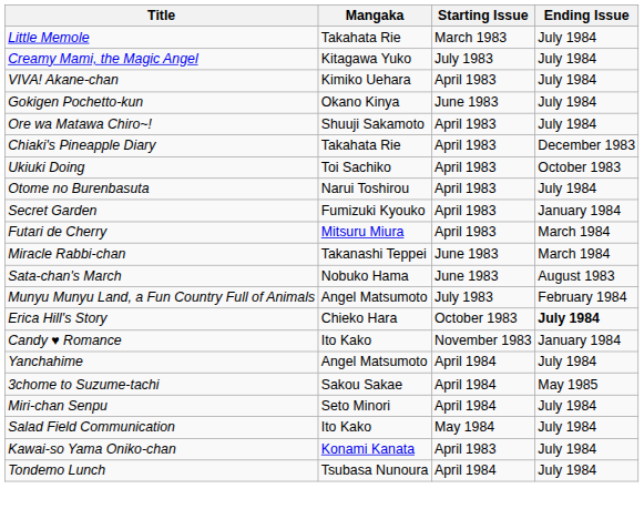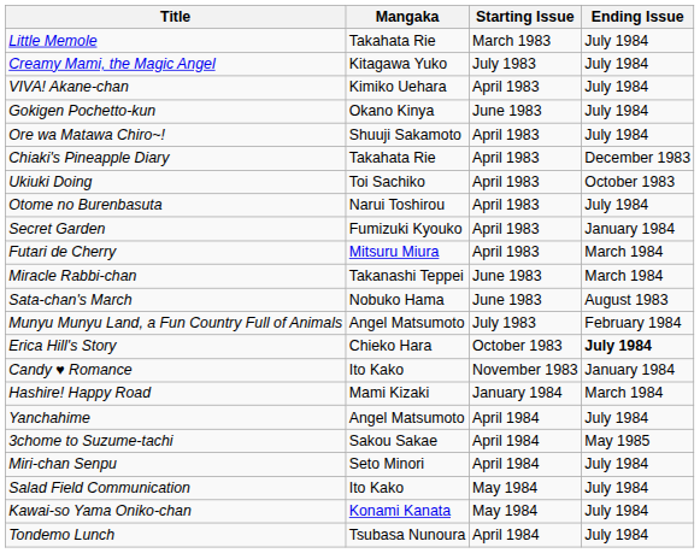 <table class="wikitable">
 <tr>
 <th>Title</th>
 <th>Mangaka</th>
 <th>Starting Issue</th>
 <th>Ending Issue</th>
 </tr>
 <tr>
 <td><em><a href='#'>Little Memole</a></em></td>
 <td>Takahata Rie</td>
 <td>March 1983</td>
 <td>July 1984</td>
 </tr>
 <tr>
 <td><em><a href='#'>Creamy Mami, the Magic Angel</a></em></td>
 <td>Kitagawa Yuko</td>
 <td>July 1983</td>
 <td>July 1984</td>
 </tr>
 <tr>
 <td><em>VIVA! Akane-chan</em></td>
 <td>Kimiko Uehara</td>
 <td>April 1983</td>
 <td>July 1984</td>
 </tr>
 <tr>
 <td><em>Gokigen Pochetto-kun</em></td>
 <td>Okano Kinya</td>
 <td>June 1983</td>
 <td>July 1984</td>
 </tr>
 <tr>
 <td><em>Ore wa Matawa Chiro~!</em></td>
 <td>Shuuji Sakamoto</td>
 <td>April 1983</td>
 <td>July 1984</td>
 </tr>
 <tr>
 <td><em>Chiaki's Pineapple Diary</em></td>
 <td>Takahata Rie</td>
 <td>April 1983</td>
 <td>December 1983</td>
 </tr>
 <tr>
 <td><em>Ukiuki Doing</em></td>
 <td>Toi Sachiko</td>
 <td>April 1983</td>
 <td>October 1983</td>
 </tr>
 <tr>
 <td><em>Otome no Burenbasuta</em></td>
 <td>Narui Toshirou</td>
 <td>April 1983</td>
 <td>July 1984</td>
 </tr>
 <tr>
 <td><em>Secret Garden</em></td>
 <td>Fumizuki Kyouko</td>
 <td>April 1983</td>
 <td>January 1984</td>
 </tr>
 <tr>
 <td><em>Futari de Cherry</em></td>
 <td><a href='#'>Mitsuru Miura</a></td>
 <td>April 1983</td>
 <td>March 1984</td>
 </tr>
 <tr>
 <td><em>Miracle Rabbi-chan</em></td>
 <td>Takanashi Teppei</td>
 <td>June 1983</td>
 <td>March 1984</td>
 </tr>
 <tr>
 <td><em>Sata-chan's March</em></td>
 <td>Nobuko Hama</td>
 <td>June 1983</td>
 <td>August 1983</td>
 </tr>
 <tr>
 <td><em>Munyu Munyu Land, a Fun Country Full of Animals</em></td>
 <td>Angel Matsumoto</td>
 <td>July 1983</td>
 <td>February 1984</td>
 </tr>
 <tr>
 <td><em>Erica Hill's Story</em></td>
 <td>Chieko Hara</td>
 <td>October 1983</td>
 <td><strong>July 1984</strong></td>
 </tr>
 <tr>
 <td><em>Candy ♥ Romance</em></td>
 <td>Ito Kako</td>
 <td>November 1983</td>
 <td>January 1984</td>
 </tr>
 <tr>
+<td><em>Hashire! Happy Road</em></td>
+<td>Mami Kizaki</td>
+<td>January 1984</td>
+<td>March 1984</td>
+</tr>
+<tr>
 <td><em>Yanchahime</em></td>
 <td>Angel Matsumoto</td>
 <td>April 1984</td>
 <td>July 1984</td>
 </tr>
 <tr>
 <td><em>3chome to Suzume-tachi</em></td>
 <td>Sakou Sakae</td>
 <td>April 1984</td>
 <td>May 1985</td>
 </tr>
 <tr>
 <td><em>Miri-chan Senpu</em></td>
 <td>Seto Minori</td>
 <td>April 1984</td>
 <td>July 1984</td>
 </tr>
 <tr>
 <td><em>Salad Field Communication</em></td>
 <td>Ito Kako</td>
 <td>May 1984</td>
 <td>July 1984</td>
 </tr>
 <tr>
 <td><em>Kawai-so Yama Oniko-chan</em></td>
 <td><a href='#'>Konami Kanata</a></td>
-<td>April 1983</td>
+<td>May 1984</td>
 <td>July 1984</td>
 </tr>
 <tr>
 <td><em>Tondemo Lunch</em></td>
 <td>Tsubasa Nunoura</td>
 <td>April 1984</td>
 <td>July 1984</td>
 </tr>
 </table>
